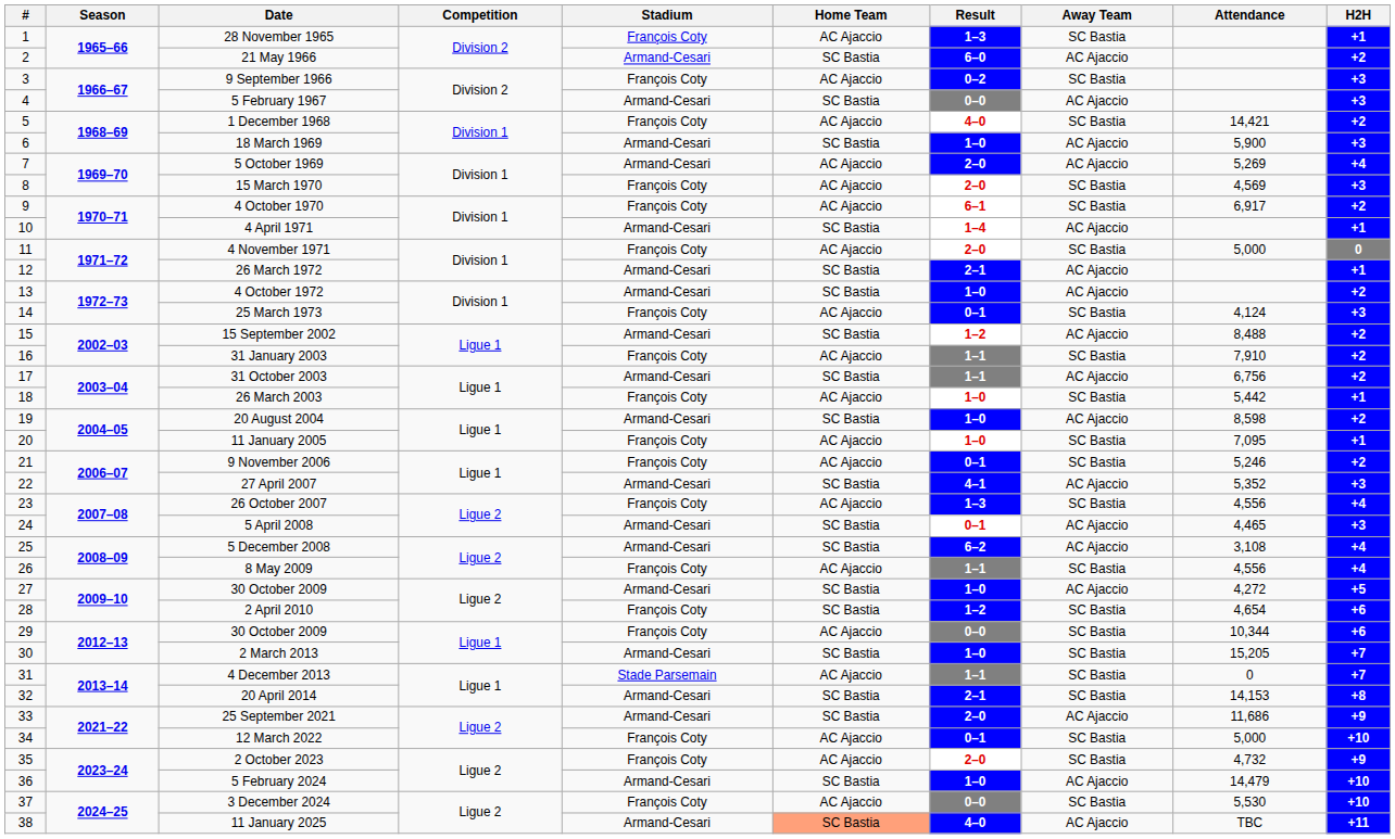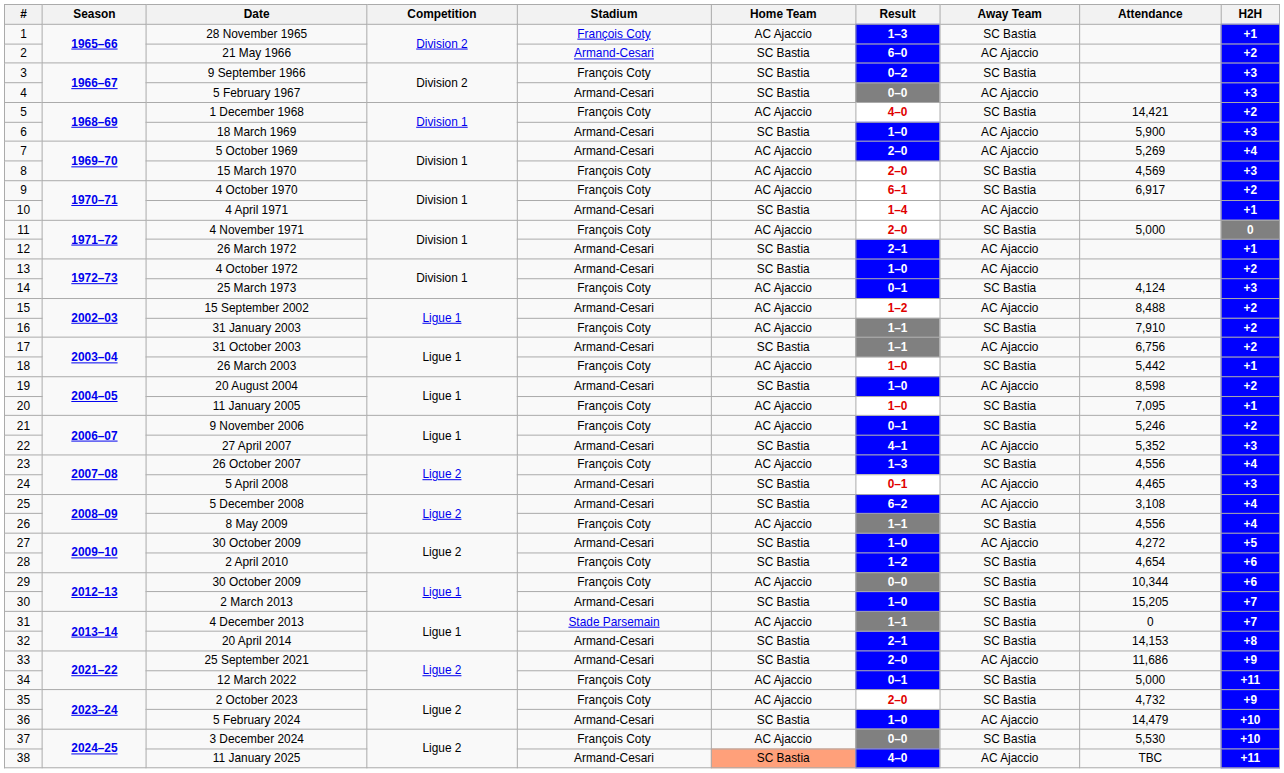 <table class="wikitable" style="text-align: center; width: 102%; font-size: 12px">
 <tr>
 <th><strong>#</strong></th>
 <th><strong>Season</strong></th>
 <th><strong>Date</strong></th>
 <th><strong>Competition</strong></th>
 <th><strong>Stadium</strong></th>
 <th><strong>Home Team</strong></th>
 <th><strong>Result</strong></th>
 <th><strong>Away Team</strong></th>
 <th><strong>Attendance</strong></th>
 <th><strong>H2H</strong></th>
 </tr>
 <tr>
 <td>1</td>
 <td rowspan=2><strong><a href='#'>1965–66</a></strong></td>
 <td>28 November 1965</td>
 <td rowspan=2><a href='#'>Division 2</a></td>
 <td><a href='#'>François Coty</a></td>
 <td>AC Ajaccio</td>
 <td style="background:#0000FF;color:white;"><strong>1–3</strong></td>
 <td>SC Bastia</td>
 <td></td>
 <td style="background:#0000FF;color:white;"><strong>+1</strong></td>
 </tr>
 <tr>
 <td>2</td>
 <td>21 May 1966</td>
 <td><a href='#'>Armand-Cesari</a></td>
 <td>SC Bastia</td>
 <td style="background:#0000FF;color:white;"><strong>6–0</strong></td>
 <td>AC Ajaccio</td>
 <td></td>
 <td style="background:#0000FF;color:white;"><strong>+2</strong></td>
 </tr>
 <tr>
 <td>3</td>
 <td rowspan=2><strong><a href='#'>1966–67</a></strong></td>
 <td>9 September 1966</td>
 <td rowspan=2>Division 2</td>
 <td>François Coty</td>
-<td>AC Ajaccio</td>
+<td>SC Bastia</td>
 <td style="background:#0000FF;color:white;"><strong>0–2</strong></td>
 <td>SC Bastia</td>
 <td></td>
 <td style="background:#0000FF;color:white;"><strong>+3</strong></td>
 </tr>
 <tr>
 <td>4</td>
 <td>5 February 1967</td>
 <td>Armand-Cesari</td>
 <td>SC Bastia</td>
 <td style="background:#808080;color:white;"><strong>0–0</strong></td>
 <td>AC Ajaccio</td>
 <td></td>
 <td style="background:#0000FF;color:white;"><strong>+3</strong></td>
 </tr>
 <tr>
 <td>5</td>
 <td rowspan=2><strong><a href='#'>1968–69</a></strong></td>
 <td>1 December 1968</td>
 <td rowspan=2><a href='#'>Division 1</a></td>
 <td>François Coty</td>
 <td>AC Ajaccio</td>
 <td style="background:#FFFFFF;color:#E00000;"><strong>4–0</strong></td>
 <td>SC Bastia</td>
 <td>14,421</td>
 <td style="background:#0000FF;color:white;"><strong>+2</strong></td>
 </tr>
 <tr>
 <td>6</td>
 <td>18 March 1969</td>
 <td>Armand-Cesari</td>
 <td>SC Bastia</td>
 <td style="background:#0000FF;color:white;"><strong>1–0</strong></td>
 <td>AC Ajaccio</td>
 <td>5,900</td>
 <td style="background:#0000FF;color:white;"><strong>+3</strong></td>
 </tr>
 <tr>
 <td>7</td>
 <td rowspan=2><strong><a href='#'>1969–70</a></strong></td>
 <td>5 October 1969</td>
 <td rowspan=2>Division 1</td>
 <td>Armand-Cesari</td>
 <td>AC Ajaccio</td>
 <td style="background:#0000FF;color:white;"><strong>2–0</strong></td>
 <td>AC Ajaccio</td>
 <td>5,269</td>
 <td style="background:#0000FF;color:white;"><strong>+4</strong></td>
 </tr>
 <tr>
 <td>8</td>
 <td>15 March 1970</td>
 <td>François Coty</td>
 <td>AC Ajaccio</td>
 <td style="background:#FFFFFF;color:#E00000;"><strong>2–0</strong></td>
 <td>SC Bastia</td>
 <td>4,569</td>
 <td style="background:#0000FF;color:white;"><strong>+3</strong></td>
 </tr>
 <tr>
 <td>9</td>
 <td rowspan=2><strong><a href='#'>1970–71</a></strong></td>
 <td>4 October 1970</td>
 <td rowspan=2>Division 1</td>
 <td>François Coty</td>
 <td>AC Ajaccio</td>
 <td style="background:#FFFFFF;color:#E00000;"><strong>6–1</strong></td>
 <td>SC Bastia</td>
 <td>6,917</td>
 <td style="background:#0000FF;color:white;"><strong>+2</strong></td>
 </tr>
 <tr>
 <td>10</td>
 <td>4 April 1971</td>
 <td>Armand-Cesari</td>
 <td>SC Bastia</td>
 <td style="background:#FFFFFF;color:#E00000;"><strong>1–4</strong></td>
 <td>AC Ajaccio</td>
 <td></td>
 <td style="background:#0000FF;color:white;"><strong>+1</strong></td>
 </tr>
 <tr>
 <td>11</td>
 <td rowspan=2><strong><a href='#'>1971–72</a></strong></td>
 <td>4 November 1971</td>
 <td rowspan=2>Division 1</td>
 <td>François Coty</td>
 <td>AC Ajaccio</td>
 <td style="background:#FFFFFF;color:#E00000;"><strong>2–0</strong></td>
 <td>SC Bastia</td>
 <td>5,000</td>
 <td style="background:#808080;color:white;"><strong>0</strong></td>
 </tr>
 <tr>
 <td>12</td>
 <td>26 March 1972</td>
 <td>Armand-Cesari</td>
 <td>SC Bastia</td>
 <td style="background:#0000FF;color:white;"><strong>2–1</strong></td>
 <td>AC Ajaccio</td>
 <td></td>
 <td style="background:#0000FF;color:white;"><strong>+1</strong></td>
 </tr>
 <tr>
 <td>13</td>
 <td rowspan=2><strong><a href='#'>1972–73</a></strong></td>
 <td>4 October 1972</td>
 <td rowspan=2>Division 1</td>
 <td>Armand-Cesari</td>
 <td>SC Bastia</td>
 <td style="background:#0000FF;color:white;"><strong>1–0</strong></td>
 <td>AC Ajaccio</td>
 <td></td>
 <td style="background:#0000FF;color:white;"><strong>+2</strong></td>
 </tr>
 <tr>
 <td>14</td>
 <td>25 March 1973</td>
 <td>François Coty</td>
 <td>AC Ajaccio</td>
 <td style="background:#0000FF;color:white;"><strong>0–1</strong></td>
 <td>SC Bastia</td>
 <td>4,124</td>
 <td style="background:#0000FF;color:white;"><strong>+3</strong></td>
 </tr>
 <tr>
 <td>15</td>
 <td rowspan=2><strong><a href='#'>2002–03</a></strong></td>
 <td>15 September 2002</td>
 <td rowspan=2><a href='#'>Ligue 1</a></td>
 <td>Armand-Cesari</td>
-<td>SC Bastia</td>
+<td>AC Ajaccio</td>
 <td style="background:#FFFFFF;color:#E00000;"><strong>1–2</strong></td>
 <td>AC Ajaccio</td>
 <td>8,488</td>
 <td style="background:#0000FF;color:white;"><strong>+2</strong></td>
 </tr>
 <tr>
 <td>16</td>
 <td>31 January 2003</td>
 <td>François Coty</td>
 <td>AC Ajaccio</td>
 <td style="background:#808080;color:white;"><strong>1–1</strong></td>
 <td>SC Bastia</td>
 <td>7,910</td>
 <td style="background:#0000FF;color:white;"><strong>+2</strong></td>
 </tr>
 <tr>
 <td>17</td>
 <td rowspan=2><strong><a href='#'>2003–04</a></strong></td>
 <td>31 October 2003</td>
 <td rowspan=2>Ligue 1</td>
 <td>Armand-Cesari</td>
 <td>SC Bastia</td>
 <td style="background:#808080;color:white;"><strong>1–1</strong></td>
 <td>AC Ajaccio</td>
 <td>6,756</td>
 <td style="background:#0000FF;color:white;"><strong>+2</strong></td>
 </tr>
 <tr>
 <td>18</td>
 <td>26 March 2003</td>
 <td>François Coty</td>
 <td>AC Ajaccio</td>
 <td style="background:#FFFFFF;color:#E00000;"><strong>1–0</strong></td>
 <td>SC Bastia</td>
 <td>5,442</td>
 <td style="background:#0000FF;color:white;"><strong>+1</strong></td>
 </tr>
 <tr>
 <td>19</td>
 <td rowspan=2><strong><a href='#'>2004–05</a></strong></td>
 <td>20 August 2004</td>
 <td rowspan=2>Ligue 1</td>
 <td>Armand-Cesari</td>
 <td>SC Bastia</td>
 <td style="background:#0000FF;color:white;"><strong>1–0</strong></td>
 <td>AC Ajaccio</td>
 <td>8,598</td>
 <td style="background:#0000FF;color:white;"><strong>+2</strong></td>
 </tr>
 <tr>
 <td>20</td>
 <td>11 January 2005</td>
 <td>François Coty</td>
 <td>AC Ajaccio</td>
 <td style="background:#FFFFFF;color:#E00000;"><strong>1–0</strong></td>
 <td>SC Bastia</td>
 <td>7,095</td>
 <td style="background:#0000FF;color:white;"><strong>+1</strong></td>
 </tr>
 <tr>
 <td>21</td>
 <td rowspan=2><strong><a href='#'>2006–07</a></strong></td>
 <td>9 November 2006</td>
 <td rowspan=2>Ligue 1</td>
 <td>François Coty</td>
 <td>AC Ajaccio</td>
 <td style="background:#0000FF;color:white;"><strong>0–1</strong></td>
 <td>SC Bastia</td>
 <td>5,246</td>
 <td style="background:#0000FF;color:white;"><strong>+2</strong></td>
 </tr>
 <tr>
 <td>22</td>
 <td>27 April 2007</td>
 <td>Armand-Cesari</td>
 <td>SC Bastia</td>
 <td style="background:#0000FF;color:white;"><strong>4–1</strong></td>
 <td>AC Ajaccio</td>
 <td>5,352</td>
 <td style="background:#0000FF;color:white;"><strong>+3</strong></td>
 </tr>
 <tr>
 <td>23</td>
 <td rowspan=2><strong><a href='#'>2007–08</a></strong></td>
 <td>26 October 2007</td>
 <td rowspan=2><a href='#'>Ligue 2</a></td>
 <td>François Coty</td>
 <td>AC Ajaccio</td>
 <td style="background:#0000FF;color:white;"><strong>1–3</strong></td>
 <td>SC Bastia</td>
 <td>4,556</td>
 <td style="background:#0000FF;color:white;"><strong>+4</strong></td>
 </tr>
 <tr>
 <td>24</td>
 <td>5 April 2008</td>
 <td>Armand-Cesari</td>
 <td>SC Bastia</td>
 <td style="background:#FFFFFF;color:#E00000;"><strong>0–1</strong></td>
 <td>AC Ajaccio</td>
 <td>4,465</td>
 <td style="background:#0000FF;color:white;"><strong>+3</strong></td>
 </tr>
 <tr>
 <td>25</td>
 <td rowspan=2><strong><a href='#'>2008–09</a></strong></td>
 <td>5 December 2008</td>
 <td rowspan=2><a href='#'>Ligue 2</a></td>
 <td>Armand-Cesari</td>
 <td>SC Bastia</td>
 <td style="background:#0000FF;color:white;"><strong>6–2</strong></td>
 <td>AC Ajaccio</td>
 <td>3,108</td>
 <td style="background:#0000FF;color:white;"><strong>+4</strong></td>
 </tr>
 <tr>
 <td>26</td>
 <td>8 May 2009</td>
 <td>François Coty</td>
 <td>AC Ajaccio</td>
 <td style="background:#808080;color:white;"><strong>1–1</strong></td>
 <td>SC Bastia</td>
 <td>4,556</td>
 <td style="background:#0000FF;color:white;"><strong>+4</strong></td>
 </tr>
 <tr>
 <td>27</td>
 <td rowspan=2><strong><a href='#'>2009–10</a></strong></td>
 <td>30 October 2009</td>
 <td rowspan=2>Ligue 2</td>
 <td>Armand-Cesari</td>
 <td>SC Bastia</td>
 <td style="background:#0000FF;color:white;"><strong>1–0</strong></td>
 <td>AC Ajaccio</td>
 <td>4,272</td>
 <td style="background:#0000FF;color:white;"><strong>+5</strong></td>
 </tr>
 <tr>
 <td>28</td>
 <td>2 April 2010</td>
 <td>François Coty</td>
 <td>SC Bastia</td>
 <td style="background:#0000FF;color:white;"><strong>1–2</strong></td>
 <td>SC Bastia</td>
 <td>4,654</td>
 <td style="background:#0000FF;color:white;"><strong>+6</strong></td>
 </tr>
 <tr>
 <td>29</td>
 <td rowspan=2><strong><a href='#'>2012–13</a></strong></td>
 <td>30 October 2009</td>
 <td rowspan=2><a href='#'>Ligue 1</a></td>
 <td>François Coty</td>
 <td>AC Ajaccio</td>
 <td style="background:#808080;color:white;"><strong>0–0</strong></td>
 <td>SC Bastia</td>
 <td>10,344</td>
 <td style="background:#0000FF;color:white;"><strong>+6</strong></td>
 </tr>
 <tr>
 <td>30</td>
 <td>2 March 2013</td>
 <td>Armand-Cesari</td>
 <td>SC Bastia</td>
 <td style="background:#0000FF;color:white;"><strong>1–0</strong></td>
 <td>SC Bastia</td>
 <td>15,205</td>
 <td style="background:#0000FF;color:white;"><strong>+7</strong></td>
 </tr>
 <tr>
 <td>31</td>
 <td rowspan=2><strong><a href='#'>2013–14</a></strong></td>
 <td>4 December 2013</td>
 <td rowspan=2>Ligue 1</td>
 <td><a href='#'>Stade Parsemain</a></td>
 <td>AC Ajaccio</td>
 <td style="background:#808080;color:white;"><strong>1–1</strong></td>
 <td>SC Bastia</td>
 <td>0</td>
 <td style="background:#0000FF;color:white;"><strong>+7</strong></td>
 </tr>
 <tr>
 <td>32</td>
 <td>20 April 2014</td>
 <td>Armand-Cesari</td>
 <td>SC Bastia</td>
 <td style="background:#0000FF;color:white;"><strong>2–1</strong></td>
 <td>SC Bastia</td>
 <td>14,153</td>
 <td style="background:#0000FF;color:white;"><strong>+8</strong></td>
 </tr>
 <tr>
 <td>33</td>
 <td rowspan=2><strong><a href='#'>2021–22</a></strong></td>
 <td>25 September 2021</td>
 <td rowspan=2><a href='#'>Ligue 2</a></td>
 <td>Armand-Cesari</td>
 <td>SC Bastia</td>
 <td style="background:#0000FF;color:white;"><strong>2–0</strong></td>
 <td>AC Ajaccio</td>
 <td>11,686</td>
 <td style="background:#0000FF;color:white;"><strong>+9</strong></td>
 </tr>
 <tr>
 <td>34</td>
 <td>12 March 2022</td>
 <td>François Coty</td>
 <td>AC Ajaccio</td>
 <td style="background:#0000FF;color:white;"><strong>0–1</strong></td>
 <td>SC Bastia</td>
 <td>5,000</td>
-<td style="background:#0000FF;color:white;"><strong>+10</strong></td>
+<td style="background:#0000FF;color:white;"><strong>+11</strong></td>
 </tr>
 <tr>
 <td>35</td>
 <td rowspan=2><strong><a href='#'>2023–24</a></strong></td>
 <td>2 October 2023</td>
 <td rowspan=2>Ligue 2</td>
 <td>François Coty</td>
 <td>AC Ajaccio</td>
 <td style="background:#FFFFFF;color:#E00000;"><strong>2–0</strong></td>
 <td>SC Bastia</td>
 <td>4,732</td>
 <td style="background:#0000FF;color:white;"><strong>+9</strong></td>
 </tr>
 <tr>
 <td>36</td>
 <td>5 February 2024</td>
 <td>Armand-Cesari</td>
 <td>SC Bastia</td>
 <td style="background:#0000FF;color:white;"><strong>1–0</strong></td>
 <td>AC Ajaccio</td>
 <td>14,479</td>
 <td style="background:#0000FF;color:white;"><strong>+10</strong></td>
 </tr>
 <tr>
 <td>37</td>
 <td rowspan=2><strong><a href='#'>2024–25</a></strong></td>
 <td>3 December 2024</td>
 <td rowspan=2>Ligue 2</td>
 <td>François Coty</td>
 <td>AC Ajaccio</td>
 <td style="background:#808080;color:white;"><strong>0–0</strong></td>
 <td>SC Bastia</td>
 <td>5,530</td>
 <td style="background:#0000FF;color:white;"><strong>+10</strong></td>
 </tr>
 <tr>
 <td>38</td>
 <td>11 January 2025</td>
 <td>Armand-Cesari</td>
 <td style="background: lightsalmon;">SC Bastia</td>
 <td style="background:#0000FF;color:white;"><strong>4–0</strong></td>
 <td>AC Ajaccio</td>
 <td>TBC</td>
 <td style="background:#0000FF;color:white;"><strong>+11</strong></td>
 </tr>
 </table>
